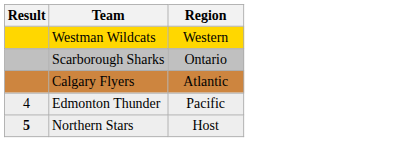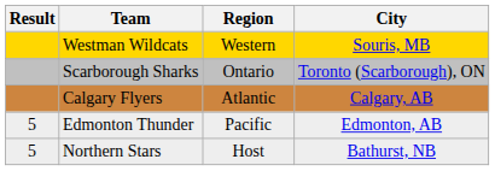 <table class="wikitable" style="text-align: center;">
 <tr>
 <th width=20>Result</th>
 <th>Team</th>
 <th width=80>Region</th>
+<th>City</th>
 </tr>
 <tr align="center" bgcolor=gold>
 <td></td>
 <td align="left">Westman Wildcats</td>
 <td>Western</td>
+<td><a href='#'>Souris, MB</a></td>
 </tr>
 <tr align="center" bgcolor=silver>
 <td></td>
 <td align="left">Scarborough Sharks</td>
 <td>Ontario</td>
+<td><a href='#'>Toronto</a> (<a href='#'>Scarborough</a>), ON</td>
 </tr>
 <tr align="center" bgcolor=peru>
 <td></td>
 <td align="left">Calgary Flyers</td>
 <td>Atlantic</td>
+<td><a href='#'>Calgary, AB</a></td>
 </tr>
 <tr align="center" bgcolor="#eeeeee">
-<td>4</td>
+<td>5</td>
 <td align="left">Edmonton Thunder</td>
 <td>Pacific</td>
+<td><a href='#'>Edmonton, AB</a></td>
 </tr>
 <tr align="center" bgcolor="#eeeeee">
-<td><strong>5</strong></td>
+<td>5</td>
 <td align="left">Northern Stars</td>
 <td>Host</td>
+<td><a href='#'>Bathurst, NB</a></td>
 </tr>
 </table>
